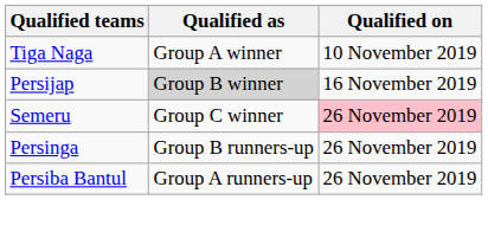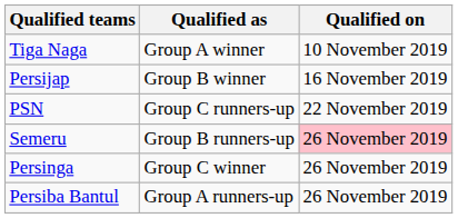 <table class="wikitable sortable">
 <tr>
 <th>Qualified teams</th>
 <th>Qualified as</th>
 <th>Qualified on</th>
 </tr>
 <tr>
 <td><a href='#'>Tiga Naga</a></td>
 <td>Group A winner</td>
 <td>10 November 2019</td>
 </tr>
 <tr>
 <td><a href='#'>Persijap</a></td>
-<td style="background: lightgrey;">Group B winner</td>
+<td>Group B winner</td>
 <td>16 November 2019</td>
 </tr>
 <tr>
+<td><a href='#'>PSN</a></td>
+<td>Group C runners-up</td>
+<td>22 November 2019</td>
+</tr>
+<tr>
 <td><a href='#'>Semeru</a></td>
-<td>Group C winner</td>
+<td>Group B runners-up</td>
 <td style="background: pink;">26 November 2019</td>
 </tr>
 <tr>
 <td><a href='#'>Persinga</a></td>
-<td>Group B runners-up</td>
+<td>Group C winner</td>
 <td>26 November 2019</td>
 </tr>
 <tr>
 <td><a href='#'>Persiba Bantul</a></td>
 <td>Group A runners-up</td>
 <td>26 November 2019</td>
 </tr>
 </table>
